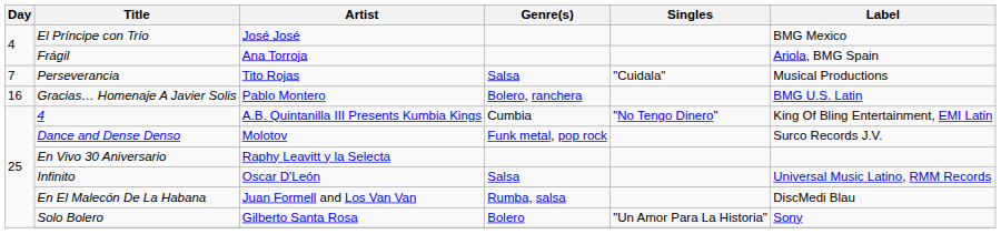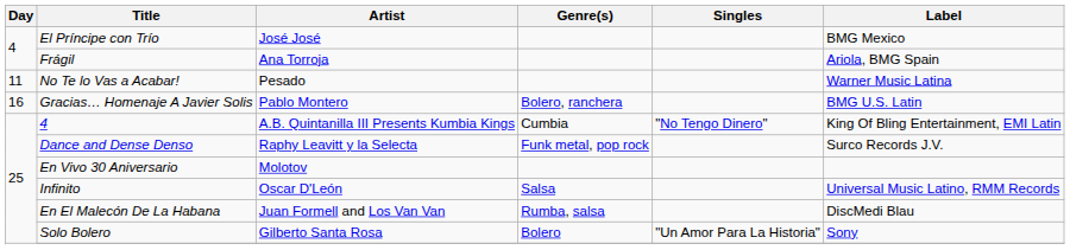 <table class="wikitable sortable" style="text-align: left;">
 <tr>
 <th>Day</th>
 <th>Title</th>
 <th>Artist</th>
 <th>Genre(s)</th>
 <th>Singles</th>
 <th>Label</th>
 </tr>
 <tr>
 <td rowspan="2">4</td>
 <td><em>El Príncipe con Trío</em></td>
 <td><a href='#'>José José</a></td>
 <td></td>
 <td></td>
 <td>BMG Mexico</td>
 </tr>
 <tr>
 <td><em>Frágil</em></td>
 <td><a href='#'>Ana Torroja</a></td>
 <td></td>
 <td></td>
 <td><a href='#'>Ariola</a>, BMG Spain</td>
 </tr>
 <tr>
-<td>7</td>
-<td><em>Perseverancia</em></td>
-<td><a href='#'>Tito Rojas</a></td>
-<td><a href='#'>Salsa</a></td>
-<td>"Cuidala"</td>
-<td>Musical Productions</td>
+<td>11</td>
+<td><em>No Te lo Vas a Acabar!</em></td>
+<td>Pesado</td>
+<td></td>
+<td></td>
+<td><a href='#'>Warner Music Latina</a></td>
 </tr>
 <tr>
 <td>16</td>
 <td><em>Gracias… Homenaje A Javier Solis</em></td>
 <td><a href='#'>Pablo Montero</a></td>
 <td><a href='#'>Bolero</a>, <a href='#'>ranchera</a></td>
 <td></td>
 <td><a href='#'>BMG U.S. Latin</a></td>
 </tr>
 <tr>
 <td rowspan="7">25</td>
 <td><em><a href='#'>4</a></em></td>
 <td><a href='#'>A.B. Quintanilla III Presents Kumbia Kings</a></td>
 <td>Cumbia</td>
 <td>"<a href='#'>No Tengo Dinero</a>"</td>
 <td>King Of Bling Entertainment, <a href='#'>EMI Latin</a></td>
 </tr>
 <tr>
 <td><em><a href='#'>Dance and Dense Denso</a></em></td>
-<td><a href='#'>Molotov</a></td>
+<td><a href='#'>Raphy Leavitt y la Selecta</a></td>
 <td><a href='#'>Funk metal</a>, <a href='#'>pop rock</a></td>
 <td></td>
 <td>Surco Records J.V.</td>
 </tr>
 <tr>
 <td><em>En Vivo 30 Aniversario</em></td>
-<td><a href='#'>Raphy Leavitt y la Selecta</a></td>
+<td><a href='#'>Molotov</a></td>
 <td></td>
 <td></td>
 <td></td>
 </tr>
 <tr>
 <td><em>Infinito</em></td>
 <td><a href='#'>Oscar D'León</a></td>
 <td><a href='#'>Salsa</a></td>
 <td></td>
 <td><a href='#'>Universal Music Latino</a>, <a href='#'>RMM Records</a></td>
 </tr>
 <tr>
 <td><em>En El Malecón De La Habana</em></td>
 <td><a href='#'>Juan Formell</a> and <a href='#'>Los Van Van</a></td>
 <td><a href='#'>Rumba</a>, <a href='#'>salsa</a></td>
 <td></td>
 <td>DiscMedi Blau</td>
 </tr>
 <tr>
 <td><em>Solo Bolero</em></td>
 <td><a href='#'>Gilberto Santa Rosa</a></td>
 <td><a href='#'>Bolero</a></td>
 <td>"Un Amor Para La Historia"</td>
 <td><a href='#'>Sony</a></td>
 </tr>
 <tr>
 </tr>
 </table>
